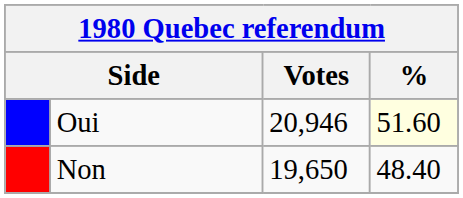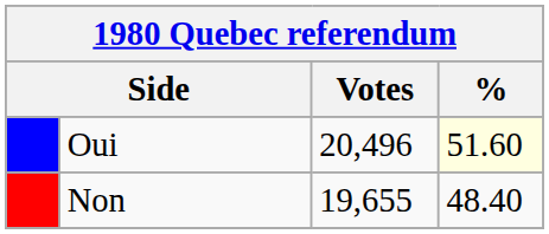 <table class="wikitable" style="font-size: 95%; clear:both">
 <tr style="background-color:#E9E9E9">
 <th colspan=4><a href='#'>1980 Quebec referendum</a></th>
 </tr>
 <tr style="background-color:#E9E9E9">
 <th colspan=2 style="width: 130px">Side</th>
 <th style="width: 50px">Votes</th>
 <th style="width: 40px">%</th>
 </tr>
 <tr>
 <td bgcolor="blue"></td>
 <td>Oui</td>
-<td>20,946</td>
+<td>20,496</td>
 <td style="background: lightyellow;">51.60</td>
 </tr>
 <tr>
 <td bgcolor="red"></td>
 <td>Non</td>
-<td>19,650</td>
+<td>19,655</td>
 <td>48.40</td>
 </tr>
 <tr>
 </tr>
 </table>
